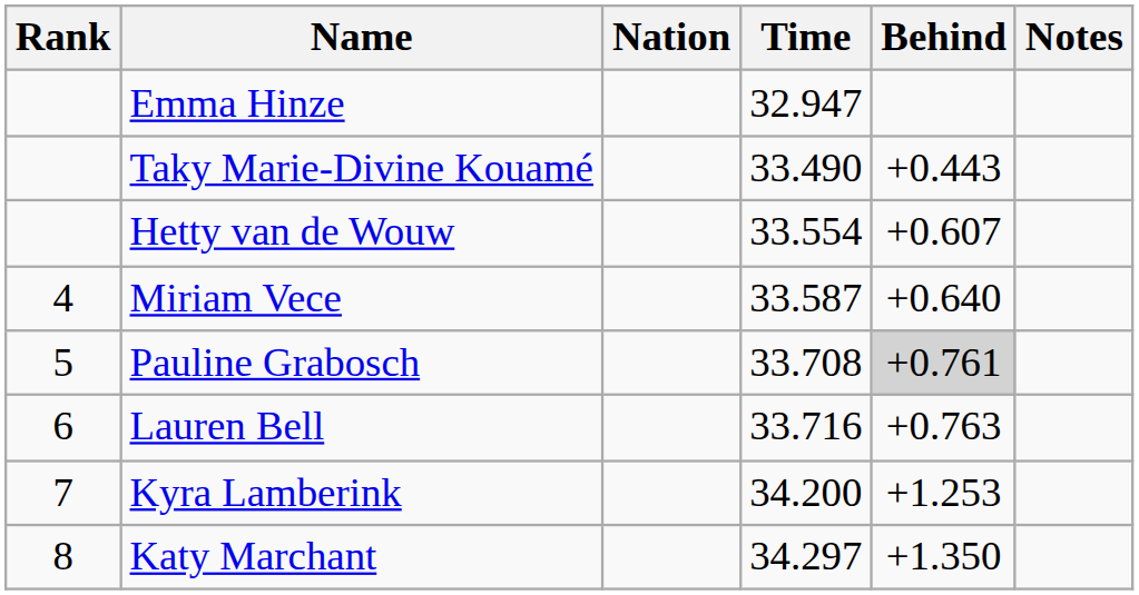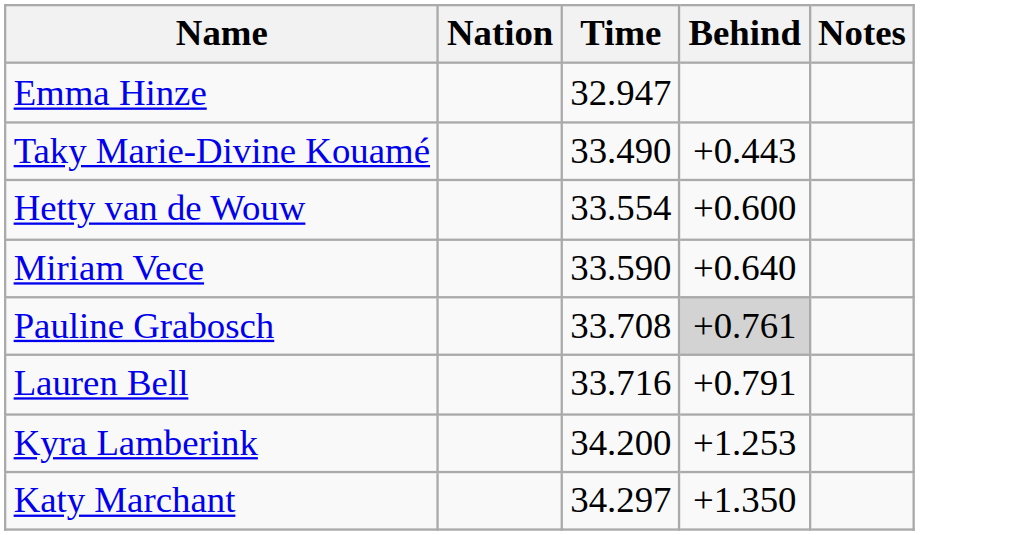 <table class="wikitable sortable" style="text-align:center">
 <tr>
-<th>Rank</th>
 <th>Name</th>
 <th>Nation</th>
 <th>Time</th>
 <th>Behind</th>
 <th>Notes</th>
 </tr>
 <tr>
-<td></td>
 <td align=left><a href='#'>Emma Hinze</a></td>
 <td align=left></td>
 <td>32.947</td>
 <td></td>
 <td></td>
 </tr>
 <tr>
-<td></td>
 <td align=left><a href='#'>Taky Marie-Divine Kouamé</a></td>
 <td align=left></td>
 <td>33.490</td>
 <td>+0.443</td>
 <td></td>
 </tr>
 <tr>
-<td></td>
 <td align=left><a href='#'>Hetty van de Wouw</a></td>
 <td align=left></td>
 <td>33.554</td>
-<td>+0.607</td>
+<td>+0.600</td>
 <td></td>
 </tr>
 <tr>
-<td>4</td>
 <td align=left><a href='#'>Miriam Vece</a></td>
 <td align=left></td>
-<td>33.587</td>
+<td>33.590</td>
 <td>+0.640</td>
 <td></td>
 </tr>
 <tr>
-<td>5</td>
 <td align=left><a href='#'>Pauline Grabosch</a></td>
 <td align=left></td>
 <td>33.708</td>
 <td style="background: lightgrey;">+0.761</td>
 <td></td>
 </tr>
 <tr>
-<td>6</td>
 <td align=left><a href='#'>Lauren Bell</a></td>
 <td align=left></td>
 <td>33.716</td>
-<td>+0.763</td>
+<td>+0.791</td>
 <td></td>
 </tr>
 <tr>
-<td>7</td>
 <td align=left><a href='#'>Kyra Lamberink</a></td>
 <td align=left></td>
 <td>34.200</td>
 <td>+1.253</td>
 <td></td>
 </tr>
 <tr>
-<td>8</td>
 <td align=left><a href='#'>Katy Marchant</a></td>
 <td align=left></td>
 <td>34.297</td>
 <td>+1.350</td>
 <td></td>
 </tr>
 </table>
